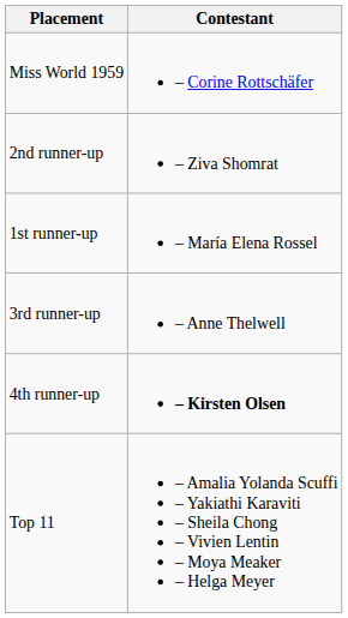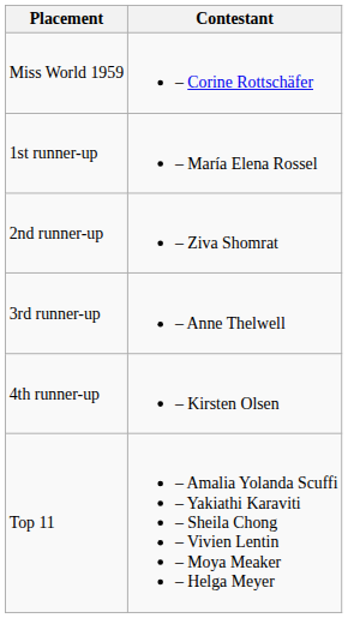 <table class="wikitable sortable" style="font-size:95%;">
 <tr>
 <th>Placement</th>
 <th>Contestant</th>
 </tr>
 <tr>
 <td>Miss World 1959</td>
 <td><br><ul><li> – <a href='#'>Corine Rottschäfer</a></li></ul></td>
 </tr>
 <tr>
+<td>1st runner-up</td>
+<td><br><ul><li> – María Elena Rossel</li></ul></td>
+</tr>
+<tr>
 <td>2nd runner-up</td>
 <td><br><ul><li> – Ziva Shomrat</li></ul></td>
-</tr>
-<tr>
-<td>1st runner-up</td>
-<td><br><ul><li> – María Elena Rossel</li></ul></td>
 </tr>
 <tr>
 <td>3rd runner-up</td>
 <td><br><ul><li> – Anne Thelwell</li></ul></td>
 </tr>
 <tr>
 <td>4th runner-up</td>
-<td><strong><br><ul><li> – Kirsten Olsen</li></ul></strong></td>
+<td><br><ul><li> – Kirsten Olsen</li></ul></td>
 </tr>
 <tr>
 <td>Top 11</td>
 <td><br><ul><li> – Amalia Yolanda Scuffi</li><li> – Yakiathi Karaviti</li><li> – Sheila Chong</li><li> – Vivien Lentin</li><li> – Moya Meaker</li><li> – Helga Meyer</li></ul></td>
 </tr>
 </table>
